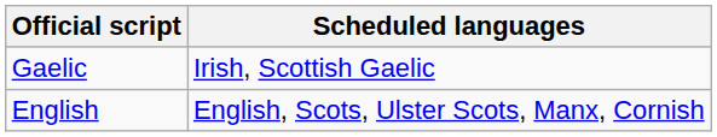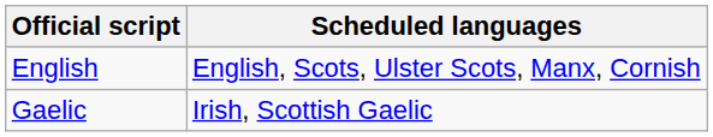 <table class="wikitable sortable static-row-numbers">
 <tr>
 <th>Official script</th>
 <th>Scheduled languages</th>
 </tr>
 <tr>
+<td><a href='#'>English</a></td>
+<td><a href='#'>English</a>, <a href='#'>Scots</a>, <a href='#'>Ulster Scots</a>, <a href='#'>Manx</a>, <a href='#'>Cornish</a></td>
+</tr>
+<tr>
 <td><a href='#'>Gaelic</a></td>
 <td><a href='#'>Irish</a>, <a href='#'>Scottish Gaelic</a></td>
 </tr>
-<tr>
-<td><a href='#'>English</a></td>
-<td><a href='#'>English</a>, <a href='#'>Scots</a>, <a href='#'>Ulster Scots</a>, <a href='#'>Manx</a>, <a href='#'>Cornish</a></td>
-</tr>
 </table>
